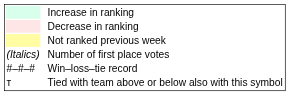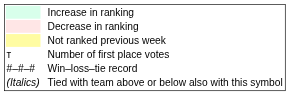 <table style="border:1px solid black;">
 <tr>
 <td style="background:#D8FFEB; width:20px;"></td>
 <td> </td>
 <td>Increase in ranking</td>
 </tr>
 <tr>
 <td style="background:#FFE6E6; width:20px;"></td>
 <td> </td>
 <td>Decrease in ranking</td>
 </tr>
 <tr>
 <td style="background:#FFFCA2; width:20px;"></td>
 <td> </td>
 <td>Not ranked previous week</td>
 </tr>
 <tr>
-<td><em>(Italics)</em></td>
+<td>т</td>
 <td> </td>
 <td>Number of first place votes</td>
 </tr>
 <tr>
 <td>#–#–#</td>
 <td> </td>
 <td>Win–loss–tie record</td>
 </tr>
 <tr>
-<td>т</td>
+<td><em>(Italics)</em></td>
 <td></td>
 <td>Tied with team above or below also with this symbol</td>
 </tr>
 </table>
